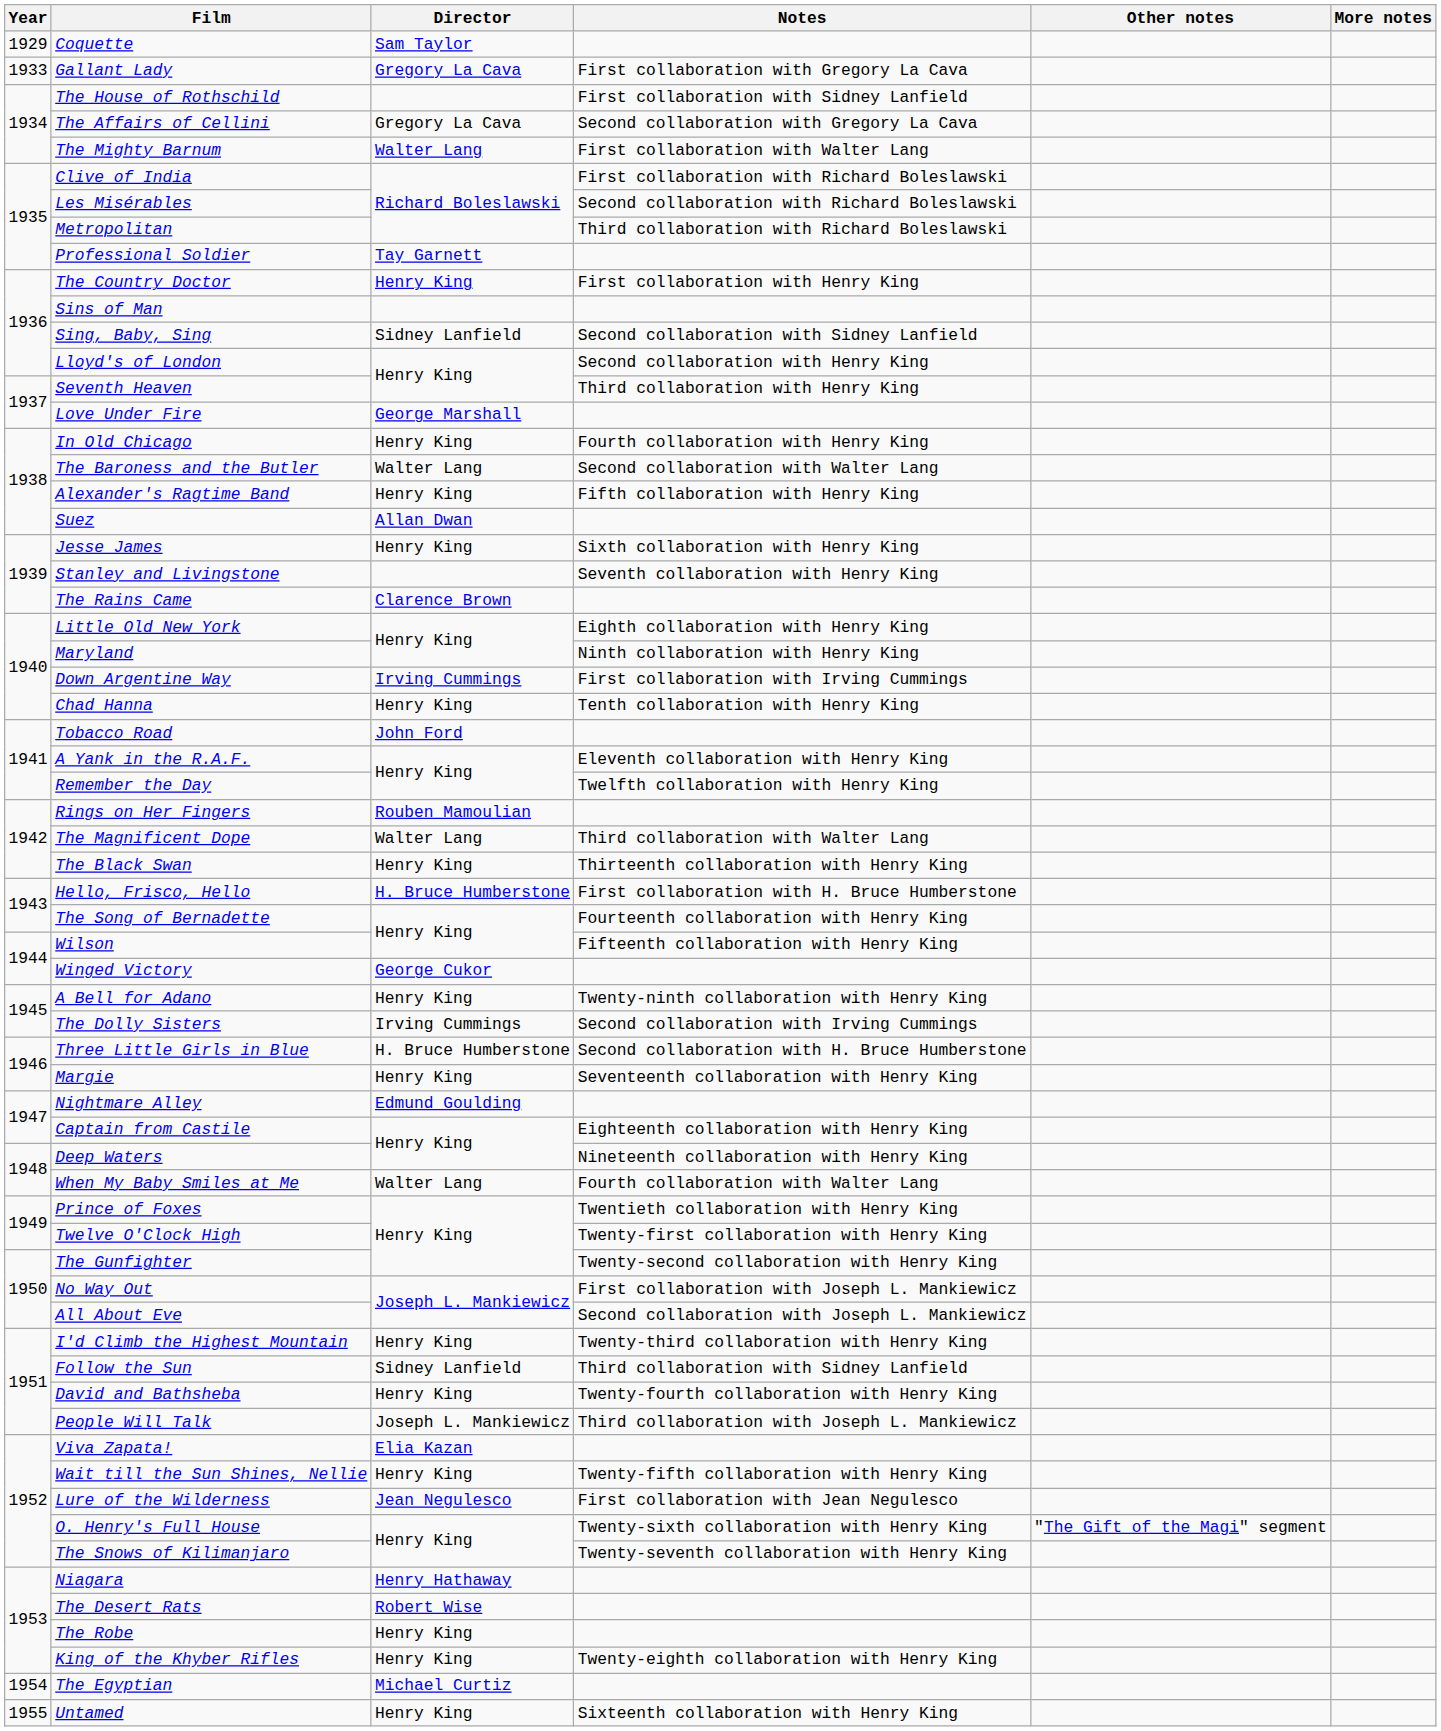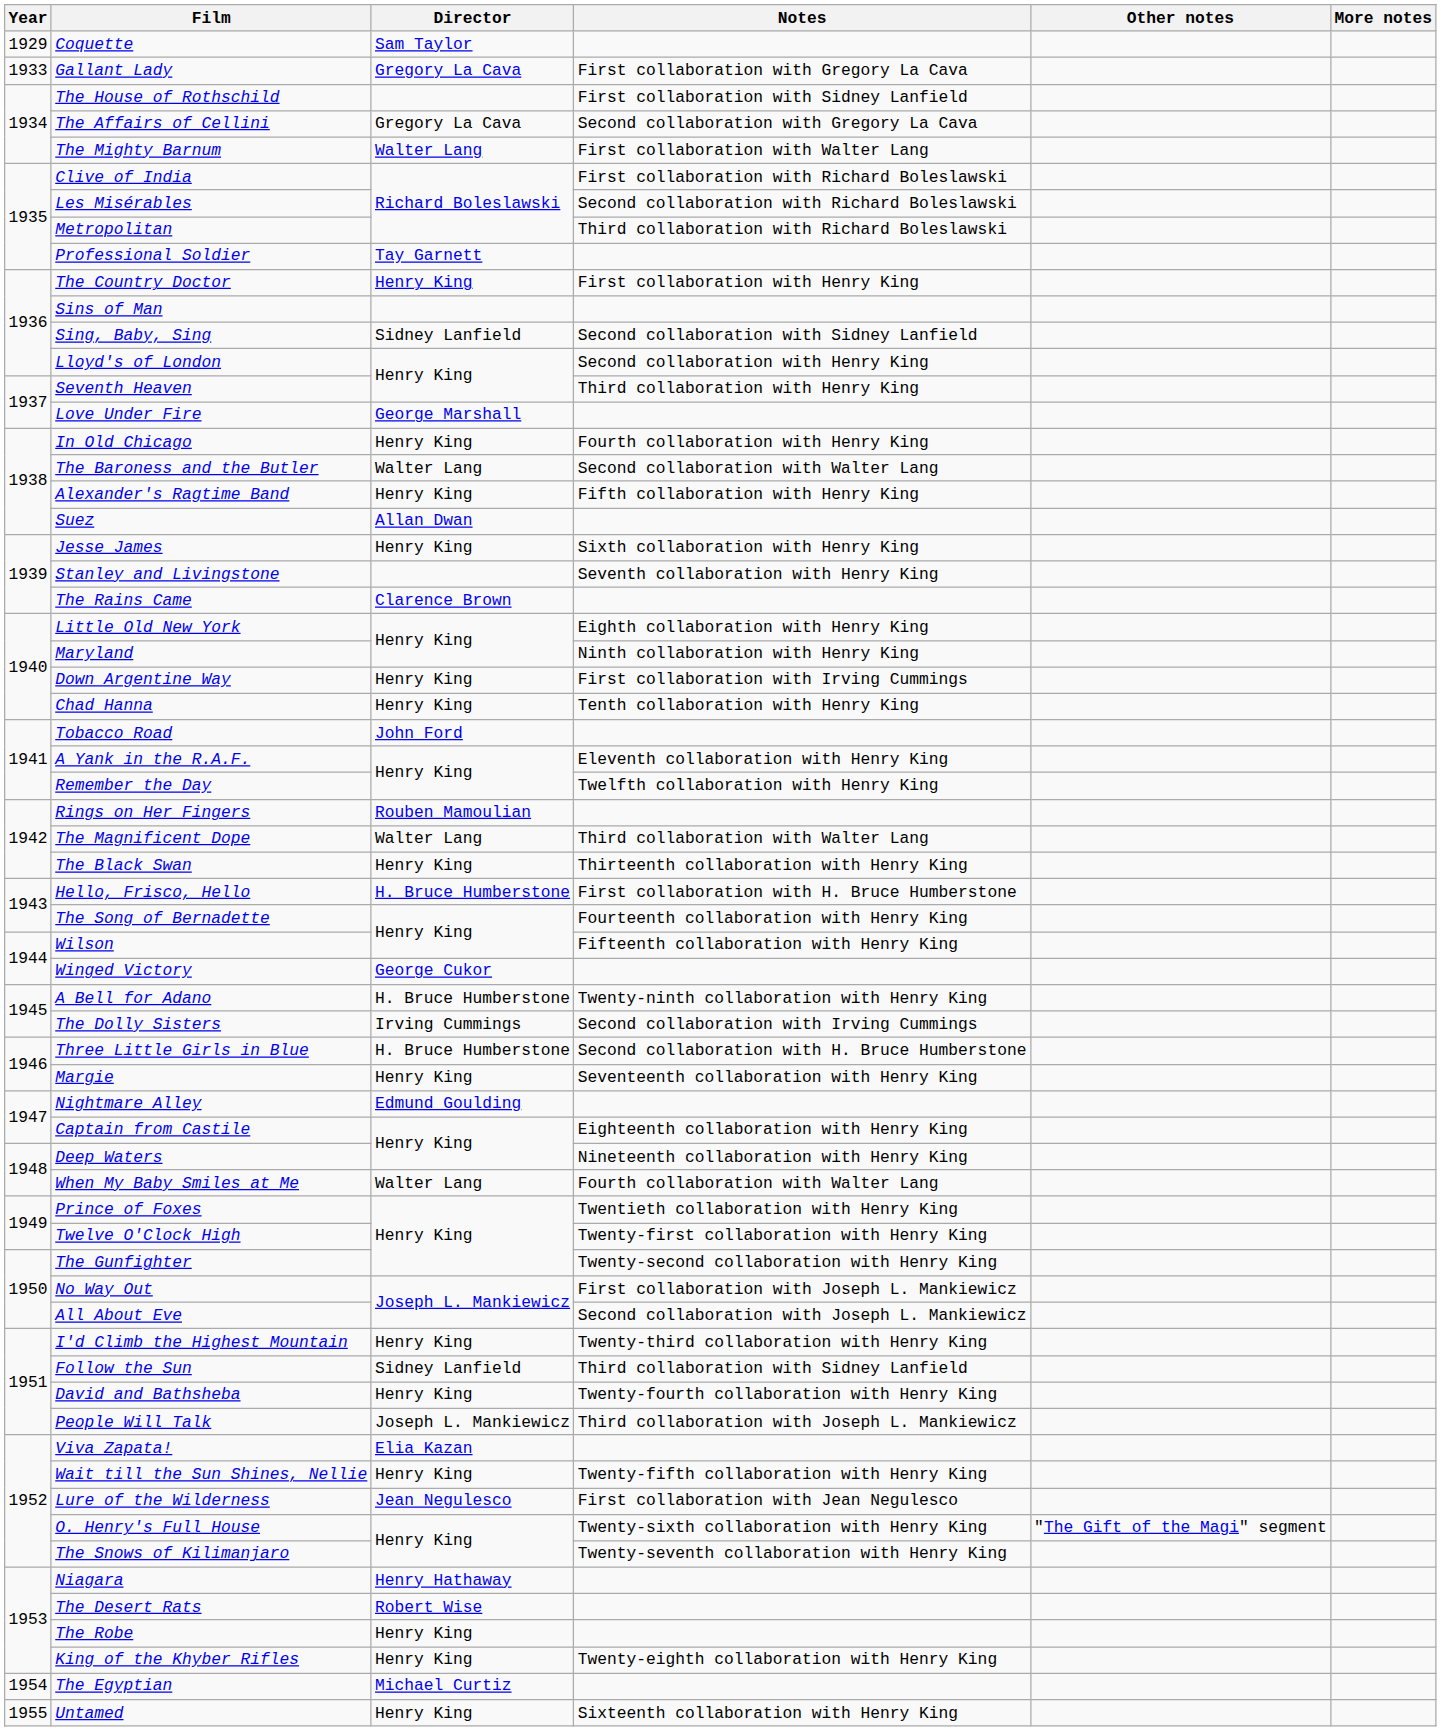 <table class="wikitable">
 <tr>
 <th>Year</th>
 <th>Film</th>
 <th>Director</th>
 <th>Notes</th>
 <th>Other notes</th>
 <th>More notes</th>
 </tr>
 <tr>
 <td>1929</td>
 <td><em><a href='#'>Coquette</a></em></td>
 <td><a href='#'>Sam Taylor</a></td>
 <td></td>
 <td></td>
 <td><small></small></td>
 </tr>
 <tr>
 <td>1933</td>
 <td><em><a href='#'>Gallant Lady</a></em></td>
 <td><a href='#'>Gregory La Cava</a></td>
 <td>First collaboration with Gregory La Cava</td>
 <td></td>
 <td></td>
 </tr>
 <tr>
 <td rowspan=3>1934</td>
 <td><em><a href='#'>The House of Rothschild</a></em></td>
 <td></td>
 <td>First collaboration with Sidney Lanfield</td>
 <td></td>
 <td></td>
 </tr>
 <tr>
 <td><em><a href='#'>The Affairs of Cellini</a></em></td>
 <td>Gregory La Cava</td>
 <td>Second collaboration with Gregory La Cava</td>
 <td></td>
 <td></td>
 </tr>
 <tr>
 <td><em><a href='#'>The Mighty Barnum</a></em></td>
 <td><a href='#'>Walter Lang</a></td>
 <td>First collaboration with Walter Lang</td>
 <td></td>
 <td></td>
 </tr>
 <tr>
 <td rowspan=4>1935</td>
 <td><em><a href='#'>Clive of India</a></em></td>
 <td rowspan=3><a href='#'>Richard Boleslawski</a></td>
 <td>First collaboration with Richard Boleslawski</td>
 <td></td>
 <td></td>
 </tr>
 <tr>
 <td><em><a href='#'>Les Misérables</a></em></td>
 <td>Second collaboration with Richard Boleslawski</td>
 <td></td>
 <td></td>
 </tr>
 <tr>
 <td><em><a href='#'>Metropolitan</a></em></td>
 <td>Third collaboration with Richard Boleslawski</td>
 <td></td>
 <td></td>
 </tr>
 <tr>
 <td><em><a href='#'>Professional Soldier</a></em></td>
 <td><a href='#'>Tay Garnett</a></td>
 <td></td>
 <td></td>
 <td></td>
 </tr>
 <tr>
 <td rowspan=4>1936</td>
 <td><em><a href='#'>The Country Doctor</a></em></td>
 <td><a href='#'>Henry King</a></td>
 <td>First collaboration with Henry King</td>
 <td></td>
 <td></td>
 </tr>
 <tr>
 <td><em><a href='#'>Sins of Man</a></em></td>
 <td></td>
 <td></td>
 <td></td>
 <td></td>
 </tr>
 <tr>
 <td><em><a href='#'>Sing, Baby, Sing</a></em></td>
 <td>Sidney Lanfield</td>
 <td>Second collaboration with Sidney Lanfield</td>
 <td></td>
 <td></td>
 </tr>
 <tr>
 <td><em><a href='#'>Lloyd's of London</a></em></td>
 <td rowspan=2>Henry King</td>
 <td>Second collaboration with Henry King</td>
 <td></td>
 <td></td>
 </tr>
 <tr>
 <td rowspan=2>1937</td>
 <td><em><a href='#'>Seventh Heaven</a></em></td>
 <td>Third collaboration with Henry King</td>
 <td></td>
 <td></td>
 </tr>
 <tr>
 <td><em><a href='#'>Love Under Fire</a></em></td>
 <td><a href='#'>George Marshall</a></td>
 <td></td>
 <td></td>
 <td></td>
 </tr>
 <tr>
 <td rowspan=4>1938</td>
 <td><em><a href='#'>In Old Chicago</a></em></td>
 <td>Henry King</td>
 <td>Fourth collaboration with Henry King</td>
 <td></td>
 <td></td>
 </tr>
 <tr>
 <td><em><a href='#'>The Baroness and the Butler</a></em></td>
 <td>Walter Lang</td>
 <td>Second collaboration with Walter Lang</td>
 <td></td>
 <td></td>
 </tr>
 <tr>
 <td><em><a href='#'>Alexander's Ragtime Band</a></em></td>
 <td>Henry King</td>
 <td>Fifth collaboration with Henry King</td>
 <td></td>
 <td></td>
 </tr>
 <tr>
 <td><em><a href='#'>Suez</a></em></td>
 <td><a href='#'>Allan Dwan</a></td>
 <td></td>
 <td></td>
 <td></td>
 </tr>
 <tr>
 <td rowspan=3>1939</td>
 <td><em><a href='#'>Jesse James</a></em></td>
 <td>Henry King</td>
 <td>Sixth collaboration with Henry King</td>
 <td></td>
 <td></td>
 </tr>
 <tr>
 <td><em><a href='#'>Stanley and Livingstone</a></em></td>
 <td></td>
 <td>Seventh collaboration with Henry King</td>
 <td></td>
 <td></td>
 </tr>
 <tr>
 <td><em><a href='#'>The Rains Came</a></em></td>
 <td><a href='#'>Clarence Brown</a></td>
 <td></td>
 <td></td>
 <td></td>
 </tr>
 <tr>
 <td rowspan=4>1940</td>
 <td><em><a href='#'>Little Old New York</a></em></td>
 <td rowspan=2>Henry King</td>
 <td>Eighth collaboration with Henry King</td>
 <td></td>
 <td></td>
 </tr>
 <tr>
 <td><em><a href='#'>Maryland</a></em></td>
 <td>Ninth collaboration with Henry King</td>
 <td></td>
 <td></td>
 </tr>
 <tr>
 <td><em><a href='#'>Down Argentine Way</a></em></td>
-<td><a href='#'>Irving Cummings</a></td>
+<td>Henry King</td>
 <td>First collaboration with Irving Cummings</td>
 <td></td>
 <td></td>
 </tr>
 <tr>
 <td><em><a href='#'>Chad Hanna</a></em></td>
 <td>Henry King</td>
 <td>Tenth collaboration with Henry King</td>
 <td></td>
 <td></td>
 </tr>
 <tr>
 <td rowspan=3>1941</td>
 <td><em><a href='#'>Tobacco Road</a></em></td>
 <td><a href='#'>John Ford</a></td>
 <td></td>
 <td></td>
 <td></td>
 </tr>
 <tr>
 <td><em><a href='#'>A Yank in the R.A.F.</a></em></td>
 <td rowspan=2>Henry King</td>
 <td>Eleventh collaboration with Henry King</td>
 <td></td>
 <td></td>
 </tr>
 <tr>
 <td><em><a href='#'>Remember the Day</a></em></td>
 <td>Twelfth collaboration with Henry King</td>
 <td></td>
 <td></td>
 </tr>
 <tr>
 <td rowspan=3>1942</td>
 <td><em><a href='#'>Rings on Her Fingers</a></em></td>
 <td><a href='#'>Rouben Mamoulian</a></td>
 <td></td>
 <td></td>
 <td></td>
 </tr>
 <tr>
 <td><em><a href='#'>The Magnificent Dope</a></em></td>
 <td>Walter Lang</td>
 <td>Third collaboration with Walter Lang</td>
 <td></td>
 <td></td>
 </tr>
 <tr>
 <td><em><a href='#'>The Black Swan</a></em></td>
 <td>Henry King</td>
 <td>Thirteenth collaboration with Henry King</td>
 <td></td>
 <td></td>
 </tr>
 <tr>
 <td rowspan=2>1943</td>
 <td><em><a href='#'>Hello, Frisco, Hello</a></em></td>
 <td><a href='#'>H. Bruce Humberstone</a></td>
 <td>First collaboration with H. Bruce Humberstone</td>
 <td></td>
 <td></td>
 </tr>
 <tr>
 <td><em><a href='#'>The Song of Bernadette</a></em></td>
 <td rowspan=2>Henry King</td>
 <td>Fourteenth collaboration with Henry King</td>
 <td></td>
 <td></td>
 </tr>
 <tr>
 <td rowspan=2>1944</td>
 <td><em><a href='#'>Wilson</a></em></td>
 <td>Fifteenth collaboration with Henry King</td>
 <td></td>
 <td></td>
 </tr>
 <tr>
 <td><em><a href='#'>Winged Victory</a></em></td>
 <td><a href='#'>George Cukor</a></td>
 <td></td>
 <td></td>
 <td></td>
 </tr>
 <tr>
 <td rowspan=2>1945</td>
 <td><em><a href='#'>A Bell for Adano</a></em></td>
-<td>Henry King</td>
+<td>H. Bruce Humberstone</td>
 <td>Twenty-ninth collaboration with Henry King</td>
 <td></td>
 <td></td>
 </tr>
 <tr>
 <td><em><a href='#'>The Dolly Sisters</a></em></td>
 <td>Irving Cummings</td>
 <td>Second collaboration with Irving Cummings</td>
 <td></td>
 <td></td>
 </tr>
 <tr>
 <td rowspan=2>1946</td>
 <td><em><a href='#'>Three Little Girls in Blue</a></em></td>
 <td>H. Bruce Humberstone</td>
 <td>Second collaboration with H. Bruce Humberstone</td>
 <td></td>
 <td></td>
 </tr>
 <tr>
 <td><em><a href='#'>Margie</a></em></td>
 <td>Henry King</td>
 <td>Seventeenth collaboration with Henry King</td>
 <td></td>
 <td></td>
 </tr>
 <tr>
 <td rowspan=2>1947</td>
 <td><em><a href='#'>Nightmare Alley</a></em></td>
 <td><a href='#'>Edmund Goulding</a></td>
 <td></td>
 <td></td>
 <td></td>
 </tr>
 <tr>
 <td><em><a href='#'>Captain from Castile</a></em></td>
 <td rowspan=2>Henry King</td>
 <td>Eighteenth collaboration with Henry King</td>
 <td></td>
 <td></td>
 </tr>
 <tr>
 <td rowspan=2>1948</td>
 <td><em><a href='#'>Deep Waters</a></em></td>
 <td>Nineteenth collaboration with Henry King</td>
 <td></td>
 <td></td>
 </tr>
 <tr>
 <td><em><a href='#'>When My Baby Smiles at Me</a></em></td>
 <td>Walter Lang</td>
 <td>Fourth collaboration with Walter Lang</td>
 <td></td>
 <td></td>
 </tr>
 <tr>
 <td rowspan=2>1949</td>
 <td><em><a href='#'>Prince of Foxes</a></em></td>
 <td rowspan=3>Henry King</td>
 <td>Twentieth collaboration with Henry King</td>
 <td></td>
 <td></td>
 </tr>
 <tr>
 <td><em><a href='#'>Twelve O'Clock High</a></em></td>
 <td>Twenty-first collaboration with Henry King</td>
 <td></td>
 <td></td>
 </tr>
 <tr>
 <td rowspan=3>1950</td>
 <td><em><a href='#'>The Gunfighter</a></em></td>
 <td>Twenty-second collaboration with Henry King</td>
 <td></td>
 <td></td>
 </tr>
 <tr>
 <td><em><a href='#'>No Way Out</a></em></td>
 <td rowspan=2><a href='#'>Joseph L. Mankiewicz</a></td>
 <td>First collaboration with Joseph L. Mankiewicz</td>
 <td></td>
 <td></td>
 </tr>
 <tr>
 <td><em><a href='#'>All About Eve</a></em></td>
 <td>Second collaboration with Joseph L. Mankiewicz</td>
 <td></td>
 <td></td>
 </tr>
 <tr>
 <td rowspan=4>1951</td>
 <td><em><a href='#'>I'd Climb the Highest Mountain</a></em></td>
 <td>Henry King</td>
 <td>Twenty-third collaboration with Henry King</td>
 <td></td>
 <td></td>
 </tr>
 <tr>
 <td><em><a href='#'>Follow the Sun</a></em></td>
 <td>Sidney Lanfield</td>
 <td>Third collaboration with Sidney Lanfield</td>
 <td></td>
 <td></td>
 </tr>
 <tr>
 <td><em><a href='#'>David and Bathsheba</a></em></td>
 <td>Henry King</td>
 <td>Twenty-fourth collaboration with Henry King</td>
 <td></td>
 <td></td>
 </tr>
 <tr>
 <td><em><a href='#'>People Will Talk</a></em></td>
 <td>Joseph L. Mankiewicz</td>
 <td>Third collaboration with Joseph L. Mankiewicz</td>
 <td></td>
 <td></td>
 </tr>
 <tr>
 <td rowspan=5>1952</td>
 <td><em><a href='#'>Viva Zapata!</a></em></td>
 <td><a href='#'>Elia Kazan</a></td>
 <td></td>
 <td></td>
 <td></td>
 </tr>
 <tr>
 <td><em><a href='#'>Wait till the Sun Shines, Nellie</a></em></td>
 <td>Henry King</td>
 <td>Twenty-fifth collaboration with Henry King</td>
 <td></td>
 <td></td>
 </tr>
 <tr>
 <td><em><a href='#'>Lure of the Wilderness</a></em></td>
 <td><a href='#'>Jean Negulesco</a></td>
 <td>First collaboration with Jean Negulesco</td>
 <td></td>
 <td></td>
 </tr>
 <tr>
 <td><em><a href='#'>O. Henry's Full House</a></em></td>
 <td rowspan=2>Henry King</td>
 <td>Twenty-sixth collaboration with Henry King</td>
 <td>"<a href='#'>The Gift of the Magi</a>" segment</td>
 <td><small></small></td>
 </tr>
 <tr>
 <td><em><a href='#'>The Snows of Kilimanjaro</a></em></td>
 <td>Twenty-seventh collaboration with Henry King</td>
 <td></td>
 <td></td>
 </tr>
 <tr>
 <td rowspan=4>1953</td>
 <td><em><a href='#'>Niagara</a></em></td>
 <td><a href='#'>Henry Hathaway</a></td>
 <td></td>
 <td></td>
 <td></td>
 </tr>
 <tr>
 <td><em><a href='#'>The Desert Rats</a></em></td>
 <td><a href='#'>Robert Wise</a></td>
 <td></td>
 <td></td>
 <td></td>
 </tr>
 <tr>
 <td><em><a href='#'>The Robe</a></em></td>
 <td>Henry King</td>
 <td></td>
 <td></td>
 <td></td>
 </tr>
 <tr>
 <td><em><a href='#'>King of the Khyber Rifles</a></em></td>
 <td>Henry King</td>
 <td>Twenty-eighth collaboration with Henry King</td>
 <td></td>
 <td></td>
 </tr>
 <tr>
 <td>1954</td>
 <td><em><a href='#'>The Egyptian</a></em></td>
 <td><a href='#'>Michael Curtiz</a></td>
 <td></td>
 <td></td>
 <td></td>
 </tr>
 <tr>
 <td>1955</td>
 <td><em><a href='#'>Untamed</a></em></td>
 <td>Henry King</td>
 <td>Sixteenth collaboration with Henry King</td>
 <td></td>
 <td></td>
 </tr>
 </table>
